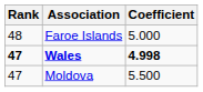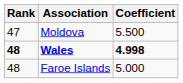 <table class="wikitable floatright">
 <tr 88%;>
 <th>Rank</th>
 <th>Association</th>
 <th>Coefficient</th>
 </tr>
 <tr>
+<td> 47</td>
+<td> <a href='#'>Moldova</a></td>
+<td>5.500</td>
+</tr>
+<tr>
+<td><strong> 48</strong></td>
+<td><strong> <a href='#'>Wales</a></strong></td>
+<td><strong>4.998</strong></td>
+</tr>
+<tr>
 <td> 48</td>
 <td> <a href='#'>Faroe Islands</a></td>
 <td>5.000</td>
 </tr>
-<tr>
-<td><strong> 47</strong></td>
-<td><strong> <a href='#'>Wales</a></strong></td>
-<td><strong>4.998</strong></td>
-</tr>
-<tr>
-<td> 47</td>
-<td> <a href='#'>Moldova</a></td>
-<td>5.500</td>
-</tr>
 </table>
